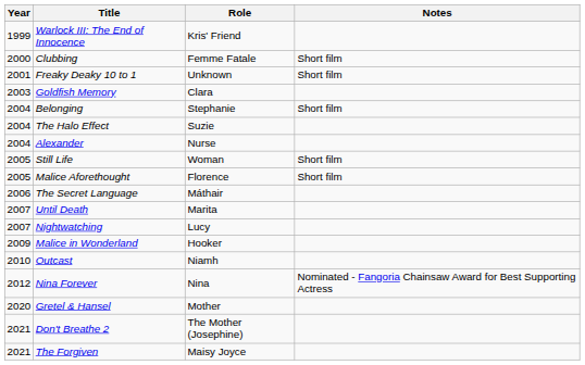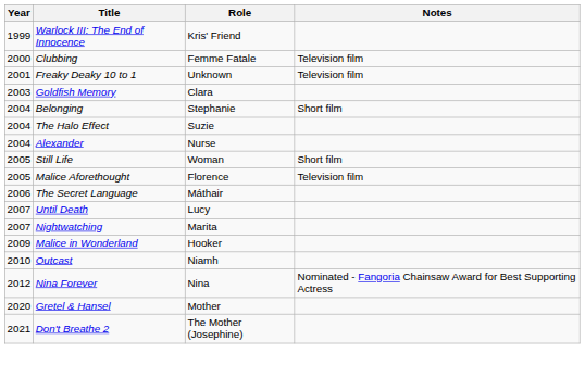 <table class="wikitable sortable">
 <tr>
 <th>Year</th>
 <th>Title</th>
 <th>Role</th>
 <th class="unsortable">Notes</th>
 </tr>
 <tr>
 <td>1999</td>
 <td><em><a href='#'>Warlock III: The End of Innocence</a></em></td>
 <td>Kris' Friend</td>
 <td></td>
 </tr>
 <tr>
 <td>2000</td>
 <td><em>Clubbing</em></td>
 <td>Femme Fatale</td>
-<td>Short film</td>
+<td>Television film</td>
 </tr>
 <tr>
 <td>2001</td>
 <td><em>Freaky Deaky 10 to 1</em></td>
 <td>Unknown</td>
-<td>Short film</td>
+<td>Television film</td>
 </tr>
 <tr>
 <td>2003</td>
 <td><em><a href='#'>Goldfish Memory</a></em></td>
 <td>Clara</td>
 <td></td>
 </tr>
 <tr>
 <td>2004</td>
 <td><em>Belonging</em></td>
 <td>Stephanie</td>
 <td>Short film</td>
 </tr>
 <tr>
 <td>2004</td>
 <td><em>The Halo Effect</em></td>
 <td>Suzie</td>
 <td></td>
 </tr>
 <tr>
 <td>2004</td>
 <td><em><a href='#'>Alexander</a></em></td>
 <td>Nurse</td>
 <td></td>
 </tr>
 <tr>
 <td>2005</td>
 <td><em>Still Life</em></td>
 <td>Woman</td>
 <td>Short film</td>
 </tr>
 <tr>
 <td>2005</td>
 <td><em>Malice Aforethought</em></td>
 <td>Florence</td>
-<td>Short film</td>
+<td>Television film</td>
 </tr>
 <tr>
 <td>2006</td>
 <td><em>The Secret Language</em></td>
 <td>Máthair</td>
 <td></td>
 </tr>
 <tr>
 <td>2007</td>
 <td><em><a href='#'>Until Death</a></em></td>
-<td>Marita</td>
+<td>Lucy</td>
 <td></td>
 </tr>
 <tr>
 <td>2007</td>
 <td><em><a href='#'>Nightwatching</a></em></td>
-<td>Lucy</td>
+<td>Marita</td>
 <td></td>
 </tr>
 <tr>
 <td>2009</td>
 <td><em><a href='#'>Malice in Wonderland</a></em></td>
 <td>Hooker</td>
 <td></td>
 </tr>
 <tr>
 <td>2010</td>
 <td><em><a href='#'>Outcast</a></em></td>
 <td>Niamh</td>
 <td></td>
 </tr>
 <tr>
 <td>2012</td>
 <td><em><a href='#'>Nina Forever</a></em></td>
 <td>Nina</td>
 <td>Nominated - <a href='#'>Fangoria</a> Chainsaw Award for Best Supporting Actress</td>
 </tr>
 <tr>
 <td>2020</td>
 <td><em><a href='#'>Gretel & Hansel</a></em></td>
 <td>Mother</td>
 <td></td>
 </tr>
 <tr>
 <td>2021</td>
 <td><em><a href='#'>Don't Breathe 2</a></em></td>
 <td The Mother (Josephine)>The Mother (Josephine)</td>
 <td></td>
 </tr>
-<tr>
-<td>2021</td>
-<td><em><a href='#'>The Forgiven</a></em></td>
-<td>Maisy Joyce</td>
-<td></td>
-</tr>
 </table>
